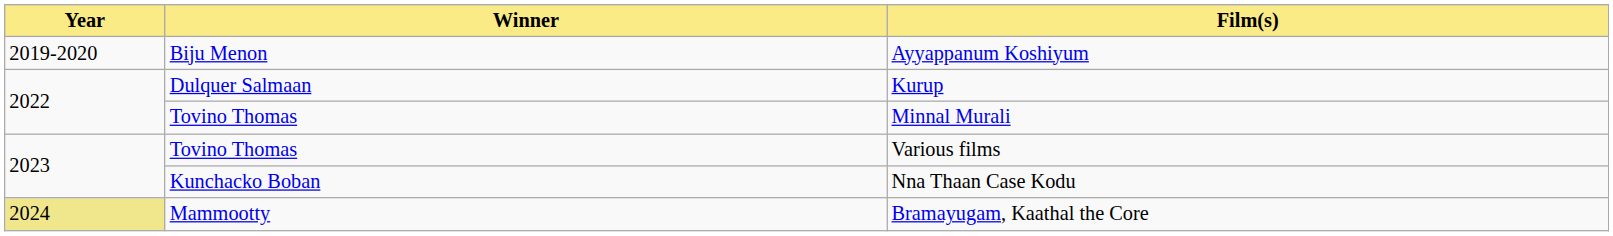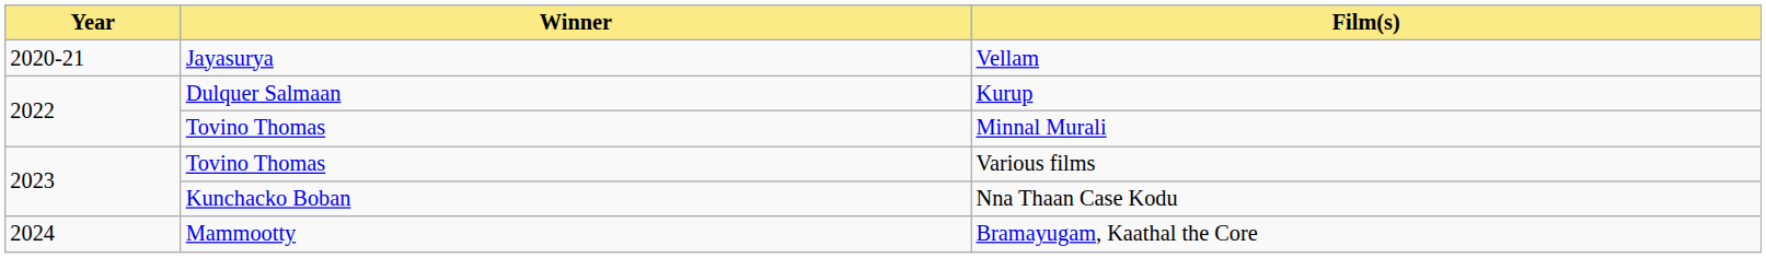 <table class="wikitable" style="width:100%">
 <tr bgcolor="#bebebe">
 <th width="10%" style="background:#FAEB86">Year</th>
 <th width="45%" style="background:#FAEB86">Winner</th>
 <th width="45%" style="background:#FAEB86">Film(s)</th>
 </tr>
 <tr>
-<td>2019-2020</td>
-<td><a href='#'>Biju Menon</a></td>
-<td><a href='#'>Ayyappanum Koshiyum</a></td>
+<td>2020-21</td>
+<td><a href='#'>Jayasurya</a></td>
+<td><a href='#'>Vellam</a></td>
 </tr>
 <tr>
 <td Rowspan=2>2022</td>
 <td><a href='#'>Dulquer Salmaan</a></td>
 <td><a href='#'>Kurup</a></td>
 </tr>
 <tr>
 <td><a href='#'>Tovino Thomas</a></td>
 <td><a href='#'>Minnal Murali</a></td>
 </tr>
 <tr>
 <td Rowspan=2>2023</td>
 <td><a href='#'>Tovino Thomas</a></td>
 <td>Various films</td>
 </tr>
 <tr>
 <td><a href='#'>Kunchacko Boban</a></td>
 <td>Nna Thaan Case Kodu</td>
 </tr>
 <tr>
-<td style="background: khaki;">2024</td>
+<td>2024</td>
 <td><a href='#'>Mammootty</a></td>
 <td><a href='#'>Bramayugam</a>, Kaathal the Core</td>
 </tr>
 </table>
